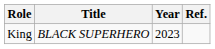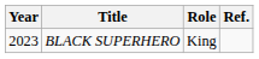 <table class="wikitable">
 <tr>
+<th>Year</th>
+<th>Title</th>
 <th>Role</th>
-<th>Title</th>
-<th>Year</th>
 <th>Ref.</th>
 </tr>
 <tr>
+<td>2023</td>
+<td><em>BLACK SUPERHERO</em></td>
 <td>King</td>
-<td><em>BLACK SUPERHERO</em></td>
-<td>2023</td>
 <td></td>
 </tr>
 </table>
